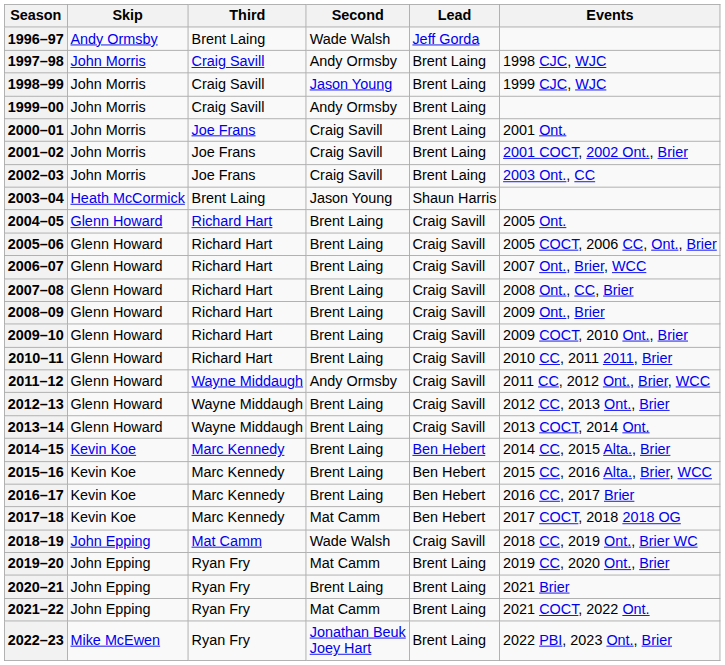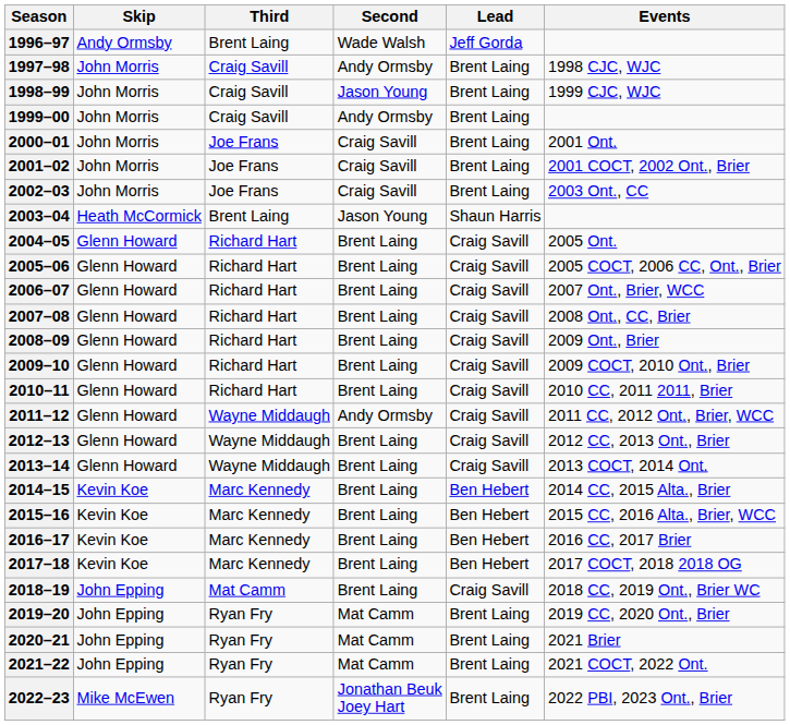 <table class="wikitable">
 <tr>
 <th scope="col">Season</th>
 <th scope="col">Skip</th>
 <th scope="col">Third</th>
 <th scope="col">Second</th>
 <th scope="col">Lead</th>
 <th scope="col">Events</th>
 </tr>
 <tr>
 <th scope="row">1996–97</th>
 <td><a href='#'>Andy Ormsby</a></td>
 <td>Brent Laing</td>
 <td>Wade Walsh</td>
 <td><a href='#'>Jeff Gorda</a></td>
 </tr>
 <tr>
 <th scope="row">1997–98</th>
 <td><a href='#'>John Morris</a></td>
 <td><a href='#'>Craig Savill</a></td>
 <td>Andy Ormsby</td>
 <td>Brent Laing</td>
 <td>1998 <a href='#'>CJC</a>, <a href='#'>WJC</a></td>
 </tr>
 <tr>
 <th scope="row">1998–99</th>
 <td>John Morris</td>
 <td>Craig Savill</td>
 <td><a href='#'>Jason Young</a></td>
 <td>Brent Laing</td>
 <td>1999 <a href='#'>CJC</a>, <a href='#'>WJC</a></td>
 </tr>
 <tr>
 <th scope="row">1999–00</th>
 <td>John Morris</td>
 <td>Craig Savill</td>
 <td>Andy Ormsby</td>
 <td>Brent Laing</td>
 <td></td>
 </tr>
 <tr>
 <th scope="row">2000–01</th>
 <td>John Morris</td>
 <td><a href='#'>Joe Frans</a></td>
 <td>Craig Savill</td>
 <td>Brent Laing</td>
 <td>2001 <a href='#'>Ont.</a></td>
 </tr>
 <tr>
 <th scope="row">2001–02</th>
 <td>John Morris</td>
 <td>Joe Frans</td>
 <td>Craig Savill</td>
 <td>Brent Laing</td>
 <td><a href='#'>2001 COCT</a>, <a href='#'>2002 Ont.</a>, <a href='#'>Brier</a></td>
 </tr>
 <tr>
 <th scope="row">2002–03</th>
 <td>John Morris</td>
 <td>Joe Frans</td>
 <td>Craig Savill</td>
 <td>Brent Laing</td>
 <td><a href='#'>2003 Ont.</a>, <a href='#'>CC</a></td>
 </tr>
 <tr>
 <th scope="row">2003–04</th>
 <td><a href='#'>Heath McCormick</a></td>
 <td>Brent Laing</td>
 <td>Jason Young</td>
 <td>Shaun Harris</td>
 <td></td>
 </tr>
 <tr>
 <th scope="row">2004–05</th>
 <td><a href='#'>Glenn Howard</a></td>
 <td><a href='#'>Richard Hart</a></td>
 <td>Brent Laing</td>
 <td>Craig Savill</td>
 <td>2005 <a href='#'>Ont.</a></td>
 </tr>
 <tr>
 <th scope="row">2005–06</th>
 <td>Glenn Howard</td>
 <td>Richard Hart</td>
 <td>Brent Laing</td>
 <td>Craig Savill</td>
 <td>2005 <a href='#'>COCT</a>, 2006 <a href='#'>CC</a>, <a href='#'>Ont.</a>, <a href='#'>Brier</a></td>
 </tr>
 <tr>
 <th scope="row">2006–07</th>
 <td>Glenn Howard</td>
 <td>Richard Hart</td>
 <td>Brent Laing</td>
 <td>Craig Savill</td>
 <td>2007 <a href='#'>Ont.</a>, <a href='#'>Brier</a>, <a href='#'>WCC</a></td>
 </tr>
 <tr>
 <th scope="row">2007–08</th>
 <td>Glenn Howard</td>
 <td>Richard Hart</td>
 <td>Brent Laing</td>
 <td>Craig Savill</td>
 <td>2008 <a href='#'>Ont.</a>, <a href='#'>CC</a>, <a href='#'>Brier</a></td>
 </tr>
 <tr>
 <th scope="row">2008–09</th>
 <td>Glenn Howard</td>
 <td>Richard Hart</td>
 <td>Brent Laing</td>
 <td>Craig Savill</td>
 <td>2009 <a href='#'>Ont.</a>, <a href='#'>Brier</a></td>
 </tr>
 <tr>
 <th scope="row">2009–10</th>
 <td>Glenn Howard</td>
 <td>Richard Hart</td>
 <td>Brent Laing</td>
 <td>Craig Savill</td>
 <td>2009 <a href='#'>COCT</a>, 2010 <a href='#'>Ont.</a>, <a href='#'>Brier</a></td>
 </tr>
 <tr>
 <th scope="row">2010–11</th>
 <td>Glenn Howard</td>
 <td>Richard Hart</td>
 <td>Brent Laing</td>
 <td>Craig Savill</td>
 <td>2010 <a href='#'>CC</a>, 2011 <a href='#'>2011</a>, <a href='#'>Brier</a></td>
 </tr>
 <tr>
 <th scope="row">2011–12</th>
 <td>Glenn Howard</td>
 <td><a href='#'>Wayne Middaugh</a></td>
 <td>Andy Ormsby</td>
 <td>Craig Savill</td>
 <td>2011 <a href='#'>CC</a>, 2012 <a href='#'>Ont.</a>, <a href='#'>Brier</a>, <a href='#'>WCC</a></td>
 </tr>
 <tr>
 <th scope="row">2012–13</th>
 <td>Glenn Howard</td>
 <td>Wayne Middaugh</td>
 <td>Brent Laing</td>
 <td>Craig Savill</td>
 <td>2012 <a href='#'>CC</a>, 2013 <a href='#'>Ont.</a>, <a href='#'>Brier</a></td>
 </tr>
 <tr>
 <th scope="row">2013–14</th>
 <td>Glenn Howard</td>
 <td>Wayne Middaugh</td>
 <td>Brent Laing</td>
 <td>Craig Savill</td>
 <td>2013 <a href='#'>COCT</a>, 2014 <a href='#'>Ont.</a></td>
 </tr>
 <tr>
 <th scope="row">2014–15</th>
 <td><a href='#'>Kevin Koe</a></td>
 <td><a href='#'>Marc Kennedy</a></td>
 <td>Brent Laing</td>
 <td><a href='#'>Ben Hebert</a></td>
 <td>2014 <a href='#'>CC</a>, 2015 <a href='#'>Alta.</a>, <a href='#'>Brier</a></td>
 </tr>
 <tr>
 <th scope="row">2015–16</th>
 <td>Kevin Koe</td>
 <td>Marc Kennedy</td>
 <td>Brent Laing</td>
 <td>Ben Hebert</td>
 <td>2015 <a href='#'>CC</a>, 2016 <a href='#'>Alta.</a>, <a href='#'>Brier</a>, <a href='#'>WCC</a></td>
 </tr>
 <tr>
 <th scope="row">2016–17</th>
 <td>Kevin Koe</td>
 <td>Marc Kennedy</td>
 <td>Brent Laing</td>
 <td>Ben Hebert</td>
 <td>2016 <a href='#'>CC</a>, 2017 <a href='#'>Brier</a></td>
 </tr>
 <tr>
 <th scope="row">2017–18</th>
 <td>Kevin Koe</td>
 <td>Marc Kennedy</td>
-<td>Mat Camm</td>
+<td>Brent Laing</td>
 <td>Ben Hebert</td>
 <td>2017 <a href='#'>COCT</a>, 2018 <a href='#'>2018 OG</a></td>
 </tr>
 <tr>
 <th scope="row">2018–19</th>
 <td><a href='#'>John Epping</a></td>
 <td><a href='#'>Mat Camm</a></td>
-<td>Wade Walsh</td>
+<td>Brent Laing</td>
 <td>Craig Savill</td>
 <td>2018 <a href='#'>CC</a>, 2019 <a href='#'>Ont.</a>, <a href='#'>Brier WC</a></td>
 </tr>
 <tr>
 <th scope="row">2019–20</th>
 <td>John Epping</td>
 <td>Ryan Fry</td>
 <td>Mat Camm</td>
 <td>Brent Laing</td>
 <td>2019 <a href='#'>CC</a>, 2020 <a href='#'>Ont.</a>, <a href='#'>Brier</a></td>
 </tr>
 <tr>
 <th scope="row">2020–21</th>
 <td>John Epping</td>
 <td>Ryan Fry</td>
-<td>Brent Laing</td>
+<td>Mat Camm</td>
 <td>Brent Laing</td>
 <td>2021 <a href='#'>Brier</a></td>
 </tr>
 <tr>
 <th scope="row">2021–22</th>
 <td>John Epping</td>
 <td>Ryan Fry</td>
 <td>Mat Camm</td>
 <td>Brent Laing</td>
 <td>2021 <a href='#'>COCT</a>, 2022 <a href='#'>Ont.</a></td>
 </tr>
 <tr>
 <th scope="row">2022–23</th>
 <td><a href='#'>Mike McEwen</a></td>
 <td>Ryan Fry</td>
 <td><a href='#'>Jonathan Beuk</a> <br> <a href='#'>Joey Hart</a></td>
 <td>Brent Laing</td>
 <td>2022 <a href='#'>PBI</a>, 2023 <a href='#'>Ont.</a>, <a href='#'>Brier</a></td>
 </tr>
 </table>
